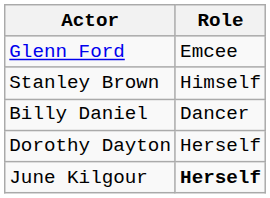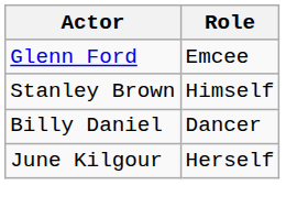 <table class="wikitable">
 <tr>
 <th>Actor</th>
 <th>Role</th>
 </tr>
 <tr>
 <td><a href='#'>Glenn Ford</a></td>
 <td>Emcee</td>
 </tr>
 <tr>
 <td>Stanley Brown</td>
 <td>Himself</td>
 </tr>
 <tr>
 <td>Billy Daniel</td>
 <td>Dancer</td>
 </tr>
 <tr>
-<td>Dorothy Dayton</td>
+<td>June Kilgour</td>
 <td>Herself</td>
 </tr>
-<tr>
-<td>June Kilgour</td>
-<td><strong>Herself</strong></td>
-</tr>
 </table>
